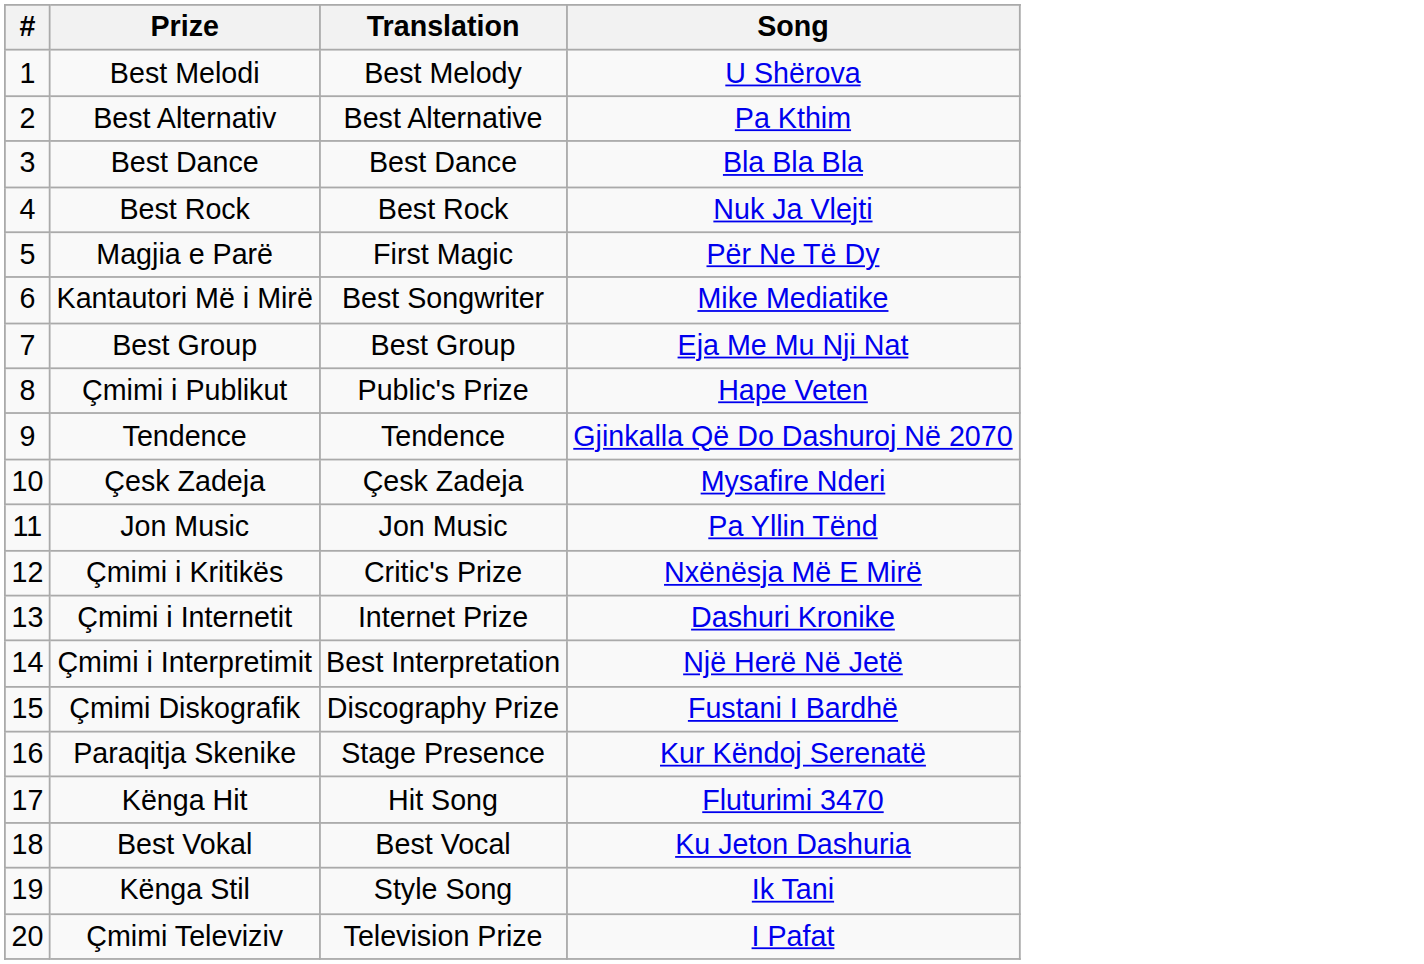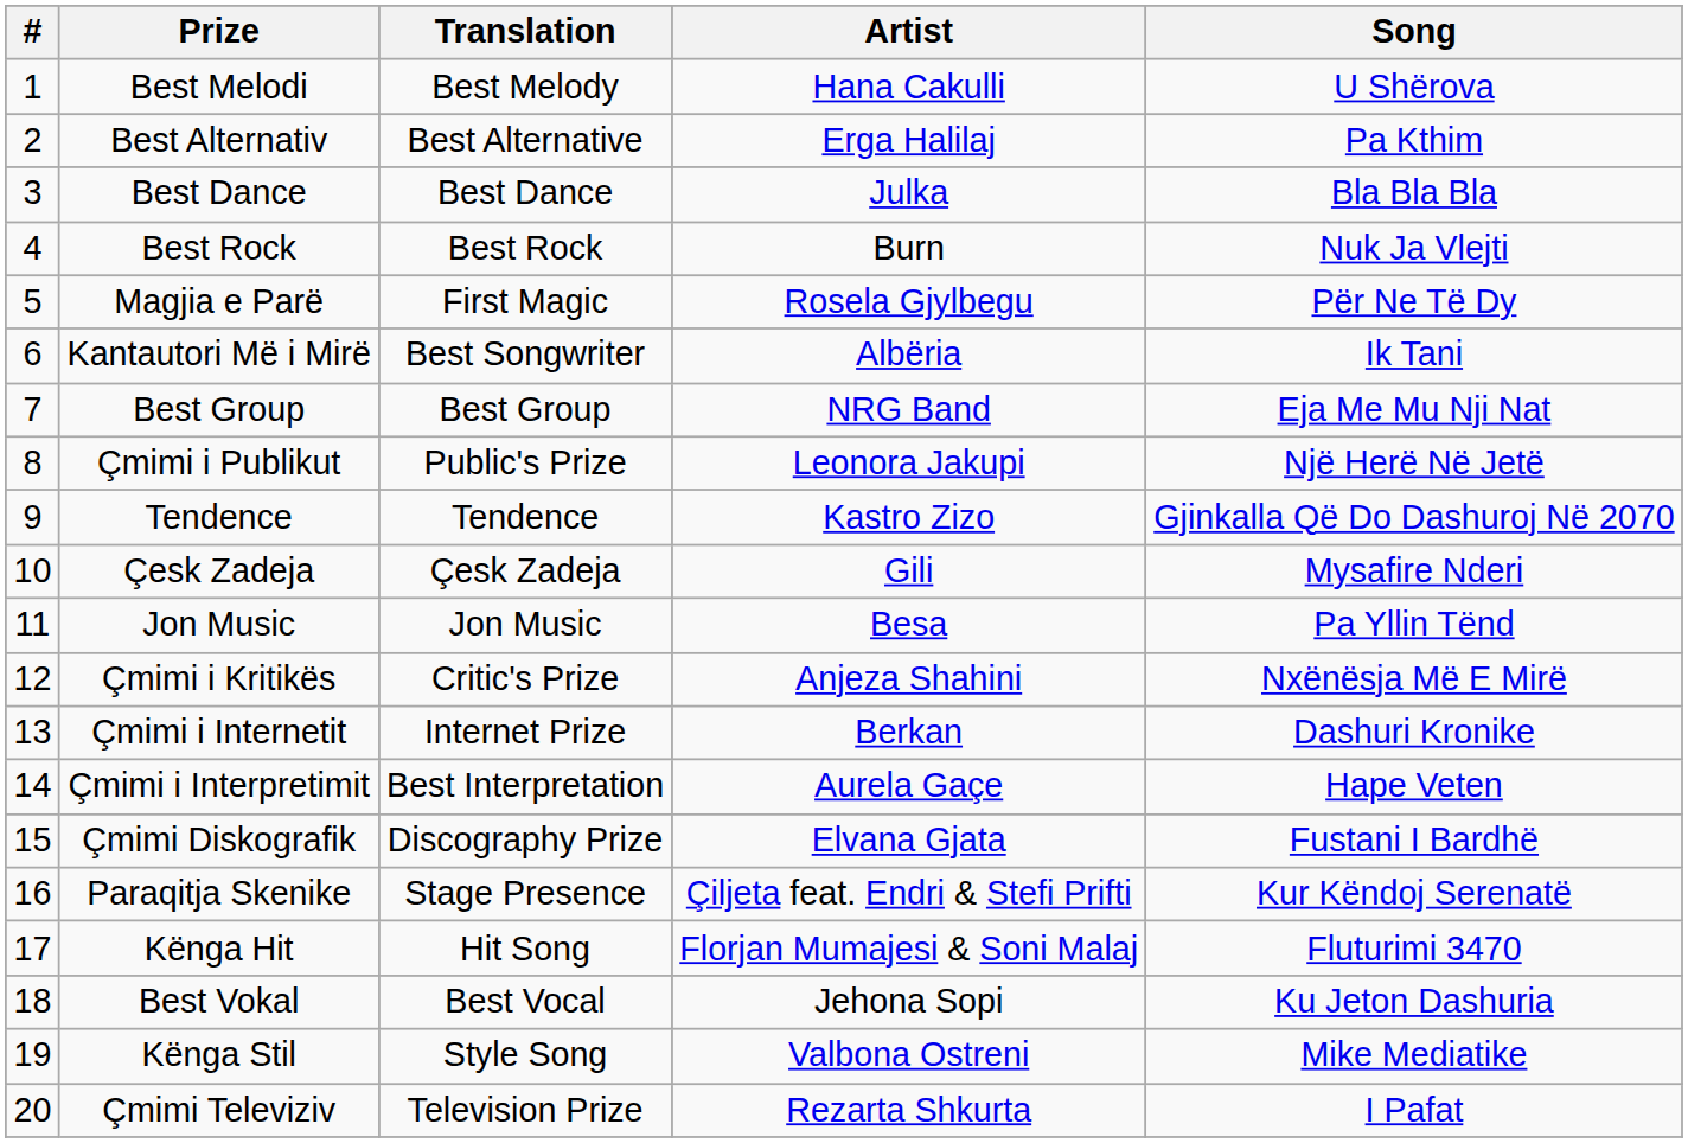 <table class="wikitable sortable" style="text-align: center;">
 <tr>
 <th>#</th>
 <th>Prize</th>
 <th>Translation</th>
+<th>Artist</th>
 <th>Song</th>
 </tr>
 <tr>
 <td>1</td>
 <td>Best Melodi</td>
 <td>Best Melody</td>
+<td><a href='#'>Hana Cakulli</a></td>
 <td><a href='#'>U Shërova</a></td>
 </tr>
 <tr>
 <td>2</td>
 <td>Best Alternativ</td>
 <td>Best Alternative</td>
+<td><a href='#'>Erga Halilaj</a></td>
 <td><a href='#'>Pa Kthim</a></td>
 </tr>
 <tr>
 <td>3</td>
 <td>Best Dance</td>
 <td>Best Dance</td>
+<td><a href='#'>Julka</a></td>
 <td><a href='#'>Bla Bla Bla</a></td>
 </tr>
 <tr>
 <td>4</td>
 <td>Best Rock</td>
 <td>Best Rock</td>
+<td>Burn</td>
 <td><a href='#'>Nuk Ja Vlejti</a></td>
 </tr>
 <tr>
 <td>5</td>
 <td>Magjia e Parë</td>
 <td>First Magic</td>
+<td><a href='#'>Rosela Gjylbegu</a></td>
 <td><a href='#'>Për Ne Të Dy</a></td>
 </tr>
 <tr>
 <td>6</td>
 <td>Kantautori Më i Mirë</td>
 <td>Best Songwriter</td>
-<td><a href='#'>Mike Mediatike</a></td>
+<td><a href='#'>Albëria</a></td>
+<td><a href='#'>Ik Tani</a></td>
 </tr>
 <tr>
 <td>7</td>
 <td>Best Group</td>
 <td>Best Group</td>
+<td><a href='#'>NRG Band</a></td>
 <td><a href='#'>Eja Me Mu Nji Nat</a></td>
 </tr>
 <tr>
 <td>8</td>
 <td>Çmimi i Publikut</td>
 <td>Public's Prize</td>
-<td><a href='#'>Hape Veten</a></td>
+<td><a href='#'>Leonora Jakupi</a></td>
+<td><a href='#'>Një Herë Në Jetë</a></td>
 </tr>
 <tr>
 <td>9</td>
 <td>Tendence</td>
 <td>Tendence</td>
+<td><a href='#'>Kastro Zizo</a></td>
 <td><a href='#'>Gjinkalla Që Do Dashuroj Në 2070</a></td>
 </tr>
 <tr>
 <td>10</td>
 <td>Çesk Zadeja</td>
 <td>Çesk Zadeja</td>
+<td><a href='#'>Gili</a></td>
 <td><a href='#'>Mysafire Nderi</a></td>
 </tr>
 <tr>
 <td>11</td>
 <td>Jon Music</td>
 <td>Jon Music</td>
+<td><a href='#'>Besa</a></td>
 <td><a href='#'>Pa Yllin Tënd</a></td>
 </tr>
 <tr>
 <td>12</td>
 <td>Çmimi i Kritikës</td>
 <td>Critic's Prize</td>
+<td><a href='#'>Anjeza Shahini</a></td>
 <td><a href='#'>Nxënësja Më E Mirë</a></td>
 </tr>
 <tr>
 <td>13</td>
 <td>Çmimi i Internetit</td>
 <td>Internet Prize</td>
+<td><a href='#'>Berkan</a></td>
 <td><a href='#'>Dashuri Kronike</a></td>
 </tr>
 <tr>
 <td>14</td>
 <td>Çmimi i Interpretimit</td>
 <td>Best Interpretation</td>
-<td><a href='#'>Një Herë Në Jetë</a></td>
+<td><a href='#'>Aurela Gaçe</a></td>
+<td><a href='#'>Hape Veten</a></td>
 </tr>
 <tr>
 <td>15</td>
 <td>Çmimi Diskografik</td>
 <td>Discography Prize</td>
+<td><a href='#'>Elvana Gjata</a></td>
 <td><a href='#'>Fustani I Bardhë</a></td>
 </tr>
 <tr>
 <td>16</td>
 <td>Paraqitja Skenike</td>
 <td>Stage Presence</td>
+<td><a href='#'>Çiljeta</a> feat. <a href='#'>Endri</a> & <a href='#'>Stefi Prifti</a></td>
 <td><a href='#'>Kur Këndoj Serenatë</a></td>
 </tr>
 <tr>
 <td>17</td>
 <td>Kënga Hit</td>
 <td>Hit Song</td>
+<td><a href='#'>Florjan Mumajesi</a> & <a href='#'>Soni Malaj</a></td>
 <td><a href='#'>Fluturimi 3470</a></td>
 </tr>
 <tr>
 <td>18</td>
 <td>Best Vokal</td>
 <td>Best Vocal</td>
+<td>Jehona Sopi</td>
 <td><a href='#'>Ku Jeton Dashuria</a></td>
 </tr>
 <tr>
 <td>19</td>
 <td>Kënga Stil</td>
 <td>Style Song</td>
-<td><a href='#'>Ik Tani</a></td>
+<td><a href='#'>Valbona Ostreni</a></td>
+<td><a href='#'>Mike Mediatike</a></td>
 </tr>
 <tr>
 <td>20</td>
 <td>Çmimi Televiziv</td>
 <td>Television Prize</td>
+<td><a href='#'>Rezarta Shkurta</a></td>
 <td><a href='#'>I Pafat</a></td>
 </tr>
 </table>
